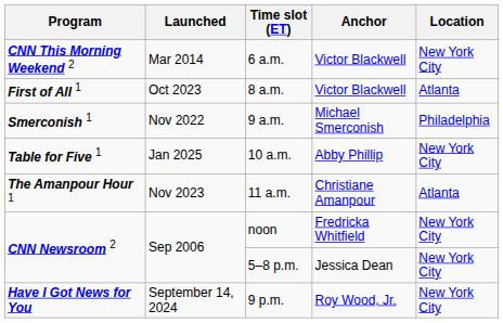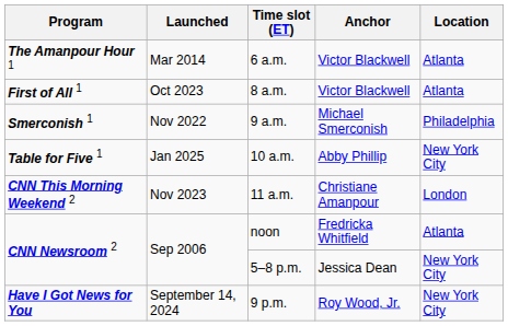 <table class="wikitable">
 <tr>
 <th>Program</th>
 <th>Launched</th>
 <th>Time slot (<a href='#'>ET</a>)</th>
 <th>Anchor</th>
 <th>Location</th>
 </tr>
 <tr>
-<td><strong><em><a href='#'>CNN This Morning Weekend</a></em></strong> <sup>2</sup></td>
+<td><strong><em>The Amanpour Hour</em></strong> <sup>1</sup></td>
 <td>Mar 2014</td>
 <td>6 a.m.</td>
 <td><a href='#'>Victor Blackwell</a></td>
-<td><a href='#'>New York City</a></td>
+<td><a href='#'>Atlanta</a></td>
 </tr>
 <tr>
 <td><strong><em>First of All</em></strong> <sup>1</sup></td>
 <td>Oct 2023</td>
 <td>8 a.m.</td>
 <td><a href='#'>Victor Blackwell</a></td>
 <td><a href='#'>Atlanta</a></td>
 </tr>
 <tr>
 <td><strong><em>Smerconish</em></strong> <sup>1</sup></td>
 <td>Nov 2022</td>
 <td>9 a.m.</td>
 <td><a href='#'>Michael Smerconish</a></td>
 <td><a href='#'>Philadelphia</a></td>
 </tr>
 <tr>
 <td><strong><em>Table for Five</em></strong> <sup>1</sup></td>
 <td>Jan 2025</td>
 <td>10 a.m.</td>
 <td><a href='#'>Abby Phillip</a></td>
 <td><a href='#'>New York City</a></td>
 </tr>
 <tr>
-<td><strong><em>The Amanpour Hour</em></strong> <sup>1</sup></td>
+<td><strong><em><a href='#'>CNN This Morning Weekend</a></em></strong> <sup>2</sup></td>
 <td>Nov 2023</td>
 <td>11 a.m.</td>
 <td><a href='#'>Christiane Amanpour</a></td>
-<td><a href='#'>Atlanta</a></td>
+<td><a href='#'>London</a></td>
 </tr>
 <tr>
 <td rowspan="2"><strong><em><a href='#'>CNN Newsroom</a></em></strong> <sup>2</sup></td>
 <td rowspan="2">Sep 2006</td>
 <td>noon</td>
 <td><a href='#'>Fredricka Whitfield</a></td>
-<td><a href='#'>New York City</a></td>
+<td><a href='#'>Atlanta</a></td>
 </tr>
 <tr>
 <td>5–8 p.m.</td>
 <td>Jessica Dean</td>
 <td><a href='#'>New York City</a></td>
 </tr>
 <tr>
 <td><strong><em><a href='#'>Have I Got News for You</a></em></strong></td>
 <td>September 14, 2024</td>
 <td>9 p.m.</td>
 <td><a href='#'>Roy Wood, Jr.</a></td>
 <td><a href='#'>New York City</a></td>
 </tr>
 </table>
